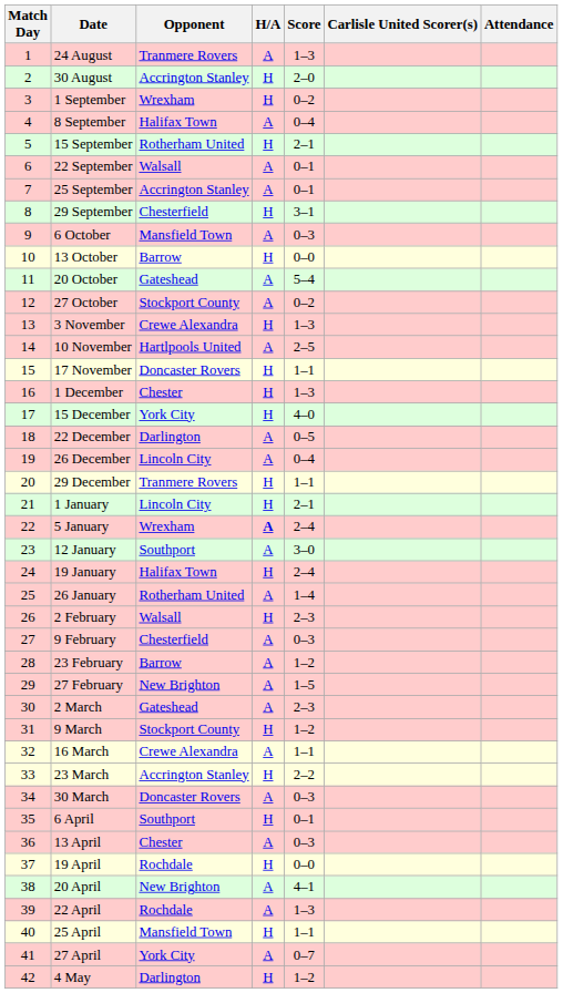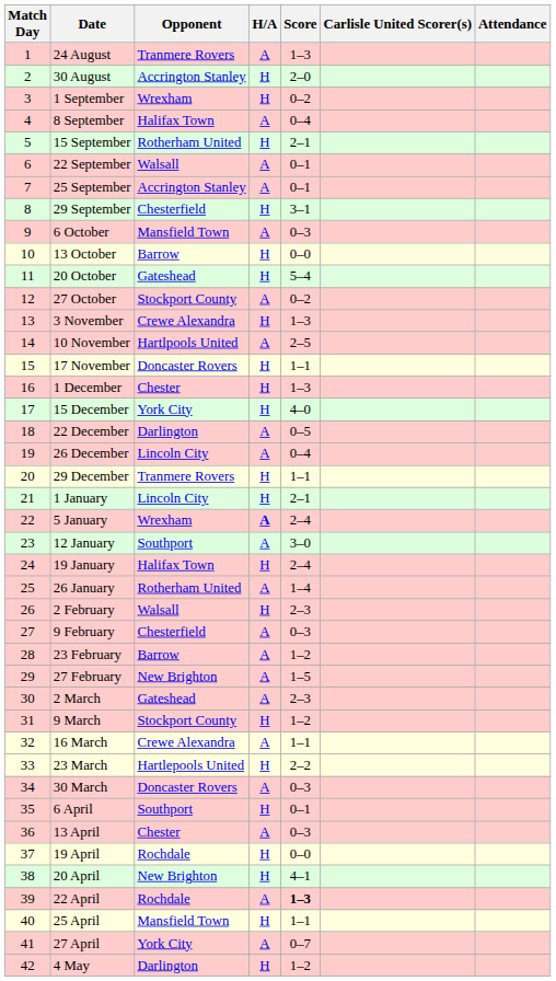 <table class="wikitable" style="text-align:center">
 <tr>
 <th>Match<br> Day</th>
 <th>Date</th>
 <th>Opponent</th>
 <th>H/A</th>
 <th>Score</th>
 <th>Carlisle United Scorer(s)</th>
 <th>Attendance</th>
 </tr>
 <tr bgcolor=#FFCCCC>
 <td>1</td>
 <td align=left>24 August</td>
 <td align=left><a href='#'>Tranmere Rovers</a></td>
 <td><a href='#'>A</a></td>
 <td>1–3</td>
 <td align=left></td>
 <td></td>
 </tr>
 <tr bgcolor=#ddffdd>
 <td>2</td>
 <td align=left>30 August</td>
 <td align=left><a href='#'>Accrington Stanley</a></td>
 <td><a href='#'>H</a></td>
 <td>2–0</td>
 <td align=left></td>
 <td></td>
 </tr>
 <tr bgcolor=#FFCCCC>
 <td>3</td>
 <td align=left>1 September</td>
 <td align=left><a href='#'>Wrexham</a></td>
 <td><a href='#'>H</a></td>
 <td>0–2</td>
 <td align=left></td>
 <td></td>
 </tr>
 <tr bgcolor=#FFCCCC>
 <td>4</td>
 <td align=left>8 September</td>
 <td align=left><a href='#'>Halifax Town</a></td>
 <td><a href='#'>A</a></td>
 <td>0–4</td>
 <td align=left></td>
 <td></td>
 </tr>
 <tr bgcolor=#ddffdd>
 <td>5</td>
 <td align=left>15 September</td>
 <td align=left><a href='#'>Rotherham United</a></td>
 <td><a href='#'>H</a></td>
 <td>2–1</td>
 <td align=left></td>
 <td></td>
 </tr>
 <tr bgcolor=#FFCCCC>
 <td>6</td>
 <td align=left>22 September</td>
 <td align=left><a href='#'>Walsall</a></td>
 <td><a href='#'>A</a></td>
 <td>0–1</td>
 <td align=left></td>
 <td></td>
 </tr>
 <tr bgcolor=#FFCCCC>
 <td>7</td>
 <td align=left>25 September</td>
 <td align=left><a href='#'>Accrington Stanley</a></td>
 <td><a href='#'>A</a></td>
 <td>0–1</td>
 <td align=left></td>
 <td></td>
 </tr>
 <tr bgcolor=#ddffdd>
 <td>8</td>
 <td align=left>29 September</td>
 <td align=left><a href='#'>Chesterfield</a></td>
 <td><a href='#'>H</a></td>
 <td>3–1</td>
 <td align=left></td>
 <td></td>
 </tr>
 <tr bgcolor=#FFCCCC>
 <td>9</td>
 <td align=left>6 October</td>
 <td align=left><a href='#'>Mansfield Town</a></td>
 <td><a href='#'>A</a></td>
 <td>0–3</td>
 <td align=left></td>
 <td></td>
 </tr>
 <tr bgcolor=#ffffdd>
 <td>10</td>
 <td align=left>13 October</td>
 <td align=left><a href='#'>Barrow</a></td>
 <td><a href='#'>H</a></td>
 <td>0–0</td>
 <td align=left></td>
 <td></td>
 </tr>
 <tr bgcolor=#ddffdd>
 <td>11</td>
 <td align=left>20 October</td>
 <td align=left><a href='#'>Gateshead</a></td>
-<td><a href='#'>A</a></td>
+<td><a href='#'>H</a></td>
 <td>5–4</td>
 <td align=left></td>
 <td></td>
 </tr>
 <tr bgcolor=#FFCCCC>
 <td>12</td>
 <td align=left>27 October</td>
 <td align=left><a href='#'>Stockport County</a></td>
 <td><a href='#'>A</a></td>
 <td>0–2</td>
 <td align=left></td>
 <td></td>
 </tr>
 <tr bgcolor=#FFCCCC>
 <td>13</td>
 <td align=left>3 November</td>
 <td align=left><a href='#'>Crewe Alexandra</a></td>
 <td><a href='#'>H</a></td>
 <td>1–3</td>
 <td align=left></td>
 <td></td>
 </tr>
 <tr bgcolor=#FFCCCC>
 <td>14</td>
 <td align=left>10 November</td>
 <td align=left><a href='#'>Hartlpools United</a></td>
 <td><a href='#'>A</a></td>
 <td>2–5</td>
 <td align=left></td>
 <td></td>
 </tr>
 <tr bgcolor=#ffffdd>
 <td>15</td>
 <td align=left>17 November</td>
 <td align=left><a href='#'>Doncaster Rovers</a></td>
 <td><a href='#'>H</a></td>
 <td>1–1</td>
 <td align=left></td>
 <td></td>
 </tr>
 <tr bgcolor=#FFCCCC>
 <td>16</td>
 <td align=left>1 December</td>
 <td align=left><a href='#'>Chester</a></td>
 <td><a href='#'>H</a></td>
 <td>1–3</td>
 <td align=left></td>
 <td></td>
 </tr>
 <tr bgcolor=#ddffdd>
 <td>17</td>
 <td align=left>15 December</td>
 <td align=left><a href='#'>York City</a></td>
 <td><a href='#'>H</a></td>
 <td>4–0</td>
 <td align=left></td>
 <td></td>
 </tr>
 <tr bgcolor=#FFCCCC>
 <td>18</td>
 <td align=left>22 December</td>
 <td align=left><a href='#'>Darlington</a></td>
 <td><a href='#'>A</a></td>
 <td>0–5</td>
 <td align=left></td>
 <td></td>
 </tr>
 <tr bgcolor=#FFCCCC>
 <td>19</td>
 <td align=left>26 December</td>
 <td align=left><a href='#'>Lincoln City</a></td>
 <td><a href='#'>A</a></td>
 <td>0–4</td>
 <td align=left></td>
 <td></td>
 </tr>
 <tr bgcolor=#ffffdd>
 <td>20</td>
 <td align=left>29 December</td>
 <td align=left><a href='#'>Tranmere Rovers</a></td>
 <td><a href='#'>H</a></td>
 <td>1–1</td>
 <td align=left></td>
 <td></td>
 </tr>
 <tr bgcolor=#ddffdd>
 <td>21</td>
 <td align=left>1 January</td>
 <td align=left><a href='#'>Lincoln City</a></td>
 <td><a href='#'>H</a></td>
 <td>2–1</td>
 <td align=left></td>
 <td></td>
 </tr>
 <tr bgcolor=#FFCCCC>
 <td>22</td>
 <td align=left>5 January</td>
 <td align=left><a href='#'>Wrexham</a></td>
 <td><strong><a href='#'>A</a></strong></td>
 <td>2–4</td>
 <td align=left></td>
 <td></td>
 </tr>
 <tr bgcolor=#ddffdd>
 <td>23</td>
 <td align=left>12 January</td>
 <td align=left><a href='#'>Southport</a></td>
 <td><a href='#'>A</a></td>
 <td>3–0</td>
 <td align=left></td>
 <td></td>
 </tr>
 <tr bgcolor=#FFCCCC>
 <td>24</td>
 <td align=left>19 January</td>
 <td align=left><a href='#'>Halifax Town</a></td>
 <td><a href='#'>H</a></td>
 <td>2–4</td>
 <td align=left></td>
 <td></td>
 </tr>
 <tr bgcolor=#FFCCCC>
 <td>25</td>
 <td align=left>26 January</td>
 <td align=left><a href='#'>Rotherham United</a></td>
 <td><a href='#'>A</a></td>
 <td>1–4</td>
 <td align=left></td>
 <td></td>
 </tr>
 <tr bgcolor=#FFCCCC>
 <td>26</td>
 <td align=left>2 February</td>
 <td align=left><a href='#'>Walsall</a></td>
 <td><a href='#'>H</a></td>
 <td>2–3</td>
 <td align=left></td>
 <td></td>
 </tr>
 <tr bgcolor=#FFCCCC>
 <td>27</td>
 <td align=left>9 February</td>
 <td align=left><a href='#'>Chesterfield</a></td>
 <td><a href='#'>A</a></td>
 <td>0–3</td>
 <td align=left></td>
 <td></td>
 </tr>
 <tr bgcolor=#FFCCCC>
 <td>28</td>
 <td align=left>23 February</td>
 <td align=left><a href='#'>Barrow</a></td>
 <td><a href='#'>A</a></td>
 <td>1–2</td>
 <td align=left></td>
 <td></td>
 </tr>
 <tr bgcolor=#FFCCCC>
 <td>29</td>
 <td align=left>27 February</td>
 <td align=left><a href='#'>New Brighton</a></td>
 <td><a href='#'>A</a></td>
 <td>1–5</td>
 <td align=left></td>
 <td></td>
 </tr>
 <tr bgcolor=#FFCCCC>
 <td>30</td>
 <td align=left>2 March</td>
 <td align=left><a href='#'>Gateshead</a></td>
 <td><a href='#'>A</a></td>
 <td>2–3</td>
 <td align=left></td>
 <td></td>
 </tr>
 <tr bgcolor=#FFCCCC>
 <td>31</td>
 <td align=left>9 March</td>
 <td align=left><a href='#'>Stockport County</a></td>
 <td><a href='#'>H</a></td>
 <td>1–2</td>
 <td align=left></td>
 <td></td>
 </tr>
 <tr bgcolor=#ffffdd>
 <td>32</td>
 <td align=left>16 March</td>
 <td align=left><a href='#'>Crewe Alexandra</a></td>
 <td><a href='#'>A</a></td>
 <td>1–1</td>
 <td align=left></td>
 <td></td>
 </tr>
 <tr bgcolor=#ffffdd>
 <td>33</td>
 <td align=left>23 March</td>
-<td align=left><a href='#'>Accrington Stanley</a></td>
+<td align=left><a href='#'>Hartlepools United</a></td>
 <td><a href='#'>H</a></td>
 <td>2–2</td>
 <td align=left></td>
 <td></td>
 </tr>
 <tr bgcolor=#FFCCCC>
 <td>34</td>
 <td align=left>30 March</td>
 <td align=left><a href='#'>Doncaster Rovers</a></td>
 <td><a href='#'>A</a></td>
 <td>0–3</td>
 <td align=left></td>
 <td></td>
 </tr>
 <tr bgcolor=#FFCCCC>
 <td>35</td>
 <td align=left>6 April</td>
 <td align=left><a href='#'>Southport</a></td>
 <td><a href='#'>H</a></td>
 <td>0–1</td>
 <td align=left></td>
 <td></td>
 </tr>
 <tr bgcolor=#FFCCCC>
 <td>36</td>
 <td align=left>13 April</td>
 <td align=left><a href='#'>Chester</a></td>
 <td><a href='#'>A</a></td>
 <td>0–3</td>
 <td align=left></td>
 <td></td>
 </tr>
 <tr bgcolor=#ffffdd>
 <td>37</td>
 <td align=left>19 April</td>
 <td align=left><a href='#'>Rochdale</a></td>
 <td><a href='#'>H</a></td>
 <td>0–0</td>
 <td align=left></td>
 <td></td>
 </tr>
 <tr bgcolor=#ddffdd>
 <td>38</td>
 <td align=left>20 April</td>
 <td align=left><a href='#'>New Brighton</a></td>
-<td><a href='#'>A</a></td>
+<td><a href='#'>H</a></td>
 <td>4–1</td>
 <td align=left></td>
 <td></td>
 </tr>
 <tr bgcolor=#FFCCCC>
 <td>39</td>
 <td align=left>22 April</td>
 <td align=left><a href='#'>Rochdale</a></td>
 <td><a href='#'>A</a></td>
-<td>1–3</td>
+<td><strong>1–3</strong></td>
 <td align=left></td>
 <td></td>
 </tr>
 <tr bgcolor=#ffffdd>
 <td>40</td>
 <td align=left>25 April</td>
 <td align=left><a href='#'>Mansfield Town</a></td>
 <td><a href='#'>H</a></td>
 <td>1–1</td>
 <td align=left></td>
 <td></td>
 </tr>
 <tr bgcolor=#FFCCCC>
 <td>41</td>
 <td align=left>27 April</td>
 <td align=left><a href='#'>York City</a></td>
 <td><a href='#'>A</a></td>
 <td>0–7</td>
 <td align=left></td>
 <td></td>
 </tr>
 <tr bgcolor=#FFCCCC>
 <td>42</td>
 <td align=left>4 May</td>
 <td align=left><a href='#'>Darlington</a></td>
 <td><a href='#'>H</a></td>
 <td>1–2</td>
 <td align=left></td>
 <td></td>
 </tr>
 </table>
